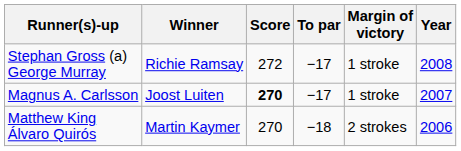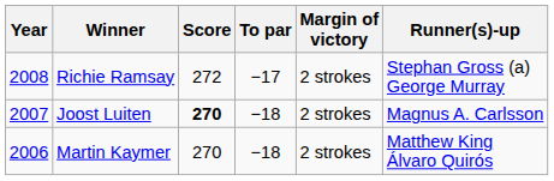 <table class=wikitable style="font-size:95%">
 <tr>
-<th>Runner(s)-up</th>
+<th>Year</th>
 <th>Winner</th>
 <th>Score</th>
 <th>To par</th>
 <th>Margin of<br>victory</th>
-<th>Year</th>
+<th>Runner(s)-up</th>
 </tr>
 <tr>
-<td> <a href='#'>Stephan Gross</a> (a)<br> <a href='#'>George Murray</a></td>
+<td><a href='#'>2008</a></td>
 <td> <a href='#'>Richie Ramsay</a></td>
 <td align=center>272</td>
 <td align=center>−17</td>
-<td>1 stroke</td>
-<td><a href='#'>2008</a></td>
+<td>2 strokes</td>
+<td> <a href='#'>Stephan Gross</a> (a)<br> <a href='#'>George Murray</a></td>
 </tr>
 <tr>
-<td> <a href='#'>Magnus A. Carlsson</a></td>
+<td><a href='#'>2007</a></td>
 <td> <a href='#'>Joost Luiten</a></td>
 <td align=center><strong>270</strong></td>
-<td align=center>−17</td>
-<td>1 stroke</td>
-<td><a href='#'>2007</a></td>
+<td align=center>−18</td>
+<td>2 strokes</td>
+<td> <a href='#'>Magnus A. Carlsson</a></td>
 </tr>
 <tr>
-<td> <a href='#'>Matthew King</a><br> <a href='#'>Álvaro Quirós</a></td>
+<td><a href='#'>2006</a></td>
 <td> <a href='#'>Martin Kaymer</a></td>
 <td align=center>270</td>
 <td align=center>−18</td>
 <td>2 strokes</td>
-<td><a href='#'>2006</a></td>
+<td> <a href='#'>Matthew King</a><br> <a href='#'>Álvaro Quirós</a></td>
 </tr>
 </table>
